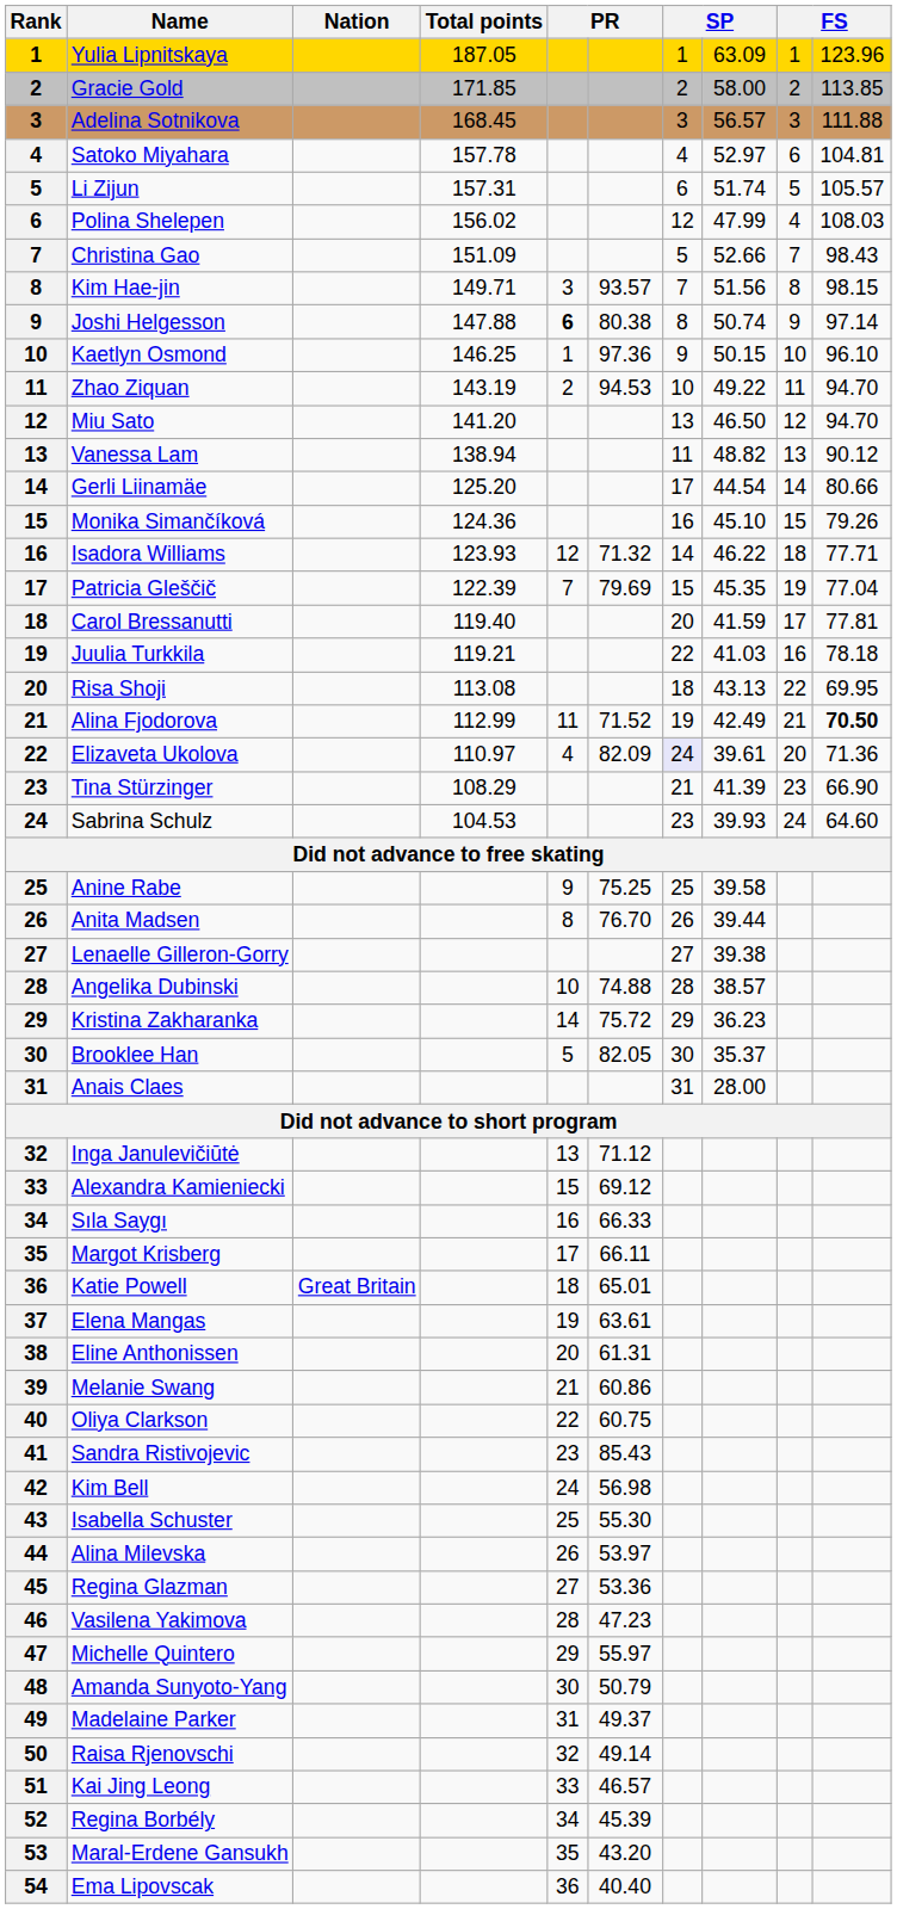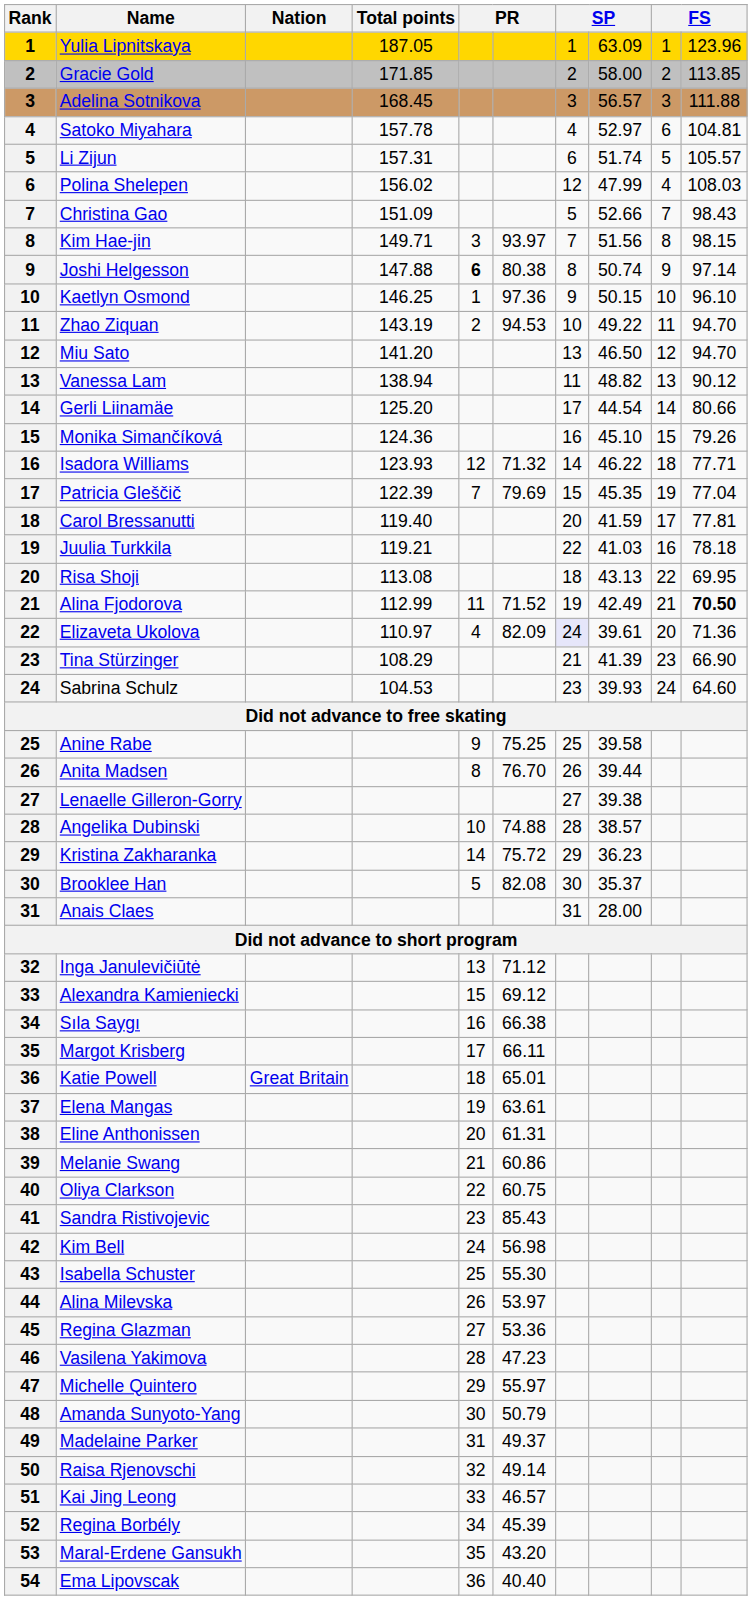 <table class="wikitable sortable">
 <tr>
 <th>Rank</th>
 <th>Name</th>
 <th>Nation</th>
 <th>Total points</th>
 <th colspan="2" width="80px">PR</th>
 <th colspan="2" width="80px"><a href='#'>SP</a></th>
 <th colspan="2" width="80px"><a href='#'>FS</a></th>
 </tr>
 <tr bgcolor="gold">
 <td align="center"><strong>1</strong></td>
 <td><a href='#'>Yulia Lipnitskaya</a></td>
 <td></td>
 <td align="center">187.05</td>
 <td align="center"></td>
 <td align="center"></td>
 <td align="center">1</td>
 <td align="center">63.09</td>
 <td align="center">1</td>
 <td align="center">123.96</td>
 </tr>
 <tr bgcolor="silver">
 <td align="center"><strong>2</strong></td>
 <td><a href='#'>Gracie Gold</a></td>
 <td></td>
 <td align="center">171.85</td>
 <td align="center"></td>
 <td align="center"></td>
 <td align="center">2</td>
 <td align="center">58.00</td>
 <td align="center">2</td>
 <td align="center">113.85</td>
 </tr>
 <tr bgcolor="cc9966">
 <td align="center"><strong>3</strong></td>
 <td><a href='#'>Adelina Sotnikova</a></td>
 <td></td>
 <td align="center">168.45</td>
 <td align="center"></td>
 <td align="center"></td>
 <td align="center">3</td>
 <td align="center">56.57</td>
 <td align="center">3</td>
 <td align="center">111.88</td>
 </tr>
 <tr>
 <th>4</th>
 <td><a href='#'>Satoko Miyahara</a></td>
 <td></td>
 <td align="center">157.78</td>
 <td align="center"></td>
 <td align="center"></td>
 <td align="center">4</td>
 <td align="center">52.97</td>
 <td align="center">6</td>
 <td align="center">104.81</td>
 </tr>
 <tr>
 <th>5</th>
 <td><a href='#'>Li Zijun</a></td>
 <td></td>
 <td align="center">157.31</td>
 <td align="center"></td>
 <td align="center"></td>
 <td align="center">6</td>
 <td align="center">51.74</td>
 <td align="center">5</td>
 <td align="center">105.57</td>
 </tr>
 <tr>
 <th>6</th>
 <td><a href='#'>Polina Shelepen</a></td>
 <td></td>
 <td align="center">156.02</td>
 <td align="center"></td>
 <td align="center"></td>
 <td align="center">12</td>
 <td align="center">47.99</td>
 <td align="center">4</td>
 <td align="center">108.03</td>
 </tr>
 <tr>
 <th>7</th>
 <td><a href='#'>Christina Gao</a></td>
 <td></td>
 <td align="center">151.09</td>
 <td align="center"></td>
 <td align="center"></td>
 <td align="center">5</td>
 <td align="center">52.66</td>
 <td align="center">7</td>
 <td align="center">98.43</td>
 </tr>
 <tr>
 <th>8</th>
 <td><a href='#'>Kim Hae-jin</a></td>
 <td></td>
 <td align="center">149.71</td>
 <td align="center">3</td>
-<td align="center">93.57</td>
+<td align="center">93.97</td>
 <td align="center">7</td>
 <td align="center">51.56</td>
 <td align="center">8</td>
 <td align="center">98.15</td>
 </tr>
 <tr>
 <th>9</th>
 <td><a href='#'>Joshi Helgesson</a></td>
 <td></td>
 <td align="center">147.88</td>
 <td align="center"><strong>6</strong></td>
 <td align="center">80.38</td>
 <td align="center">8</td>
 <td align="center">50.74</td>
 <td align="center">9</td>
 <td align="center">97.14</td>
 </tr>
 <tr>
 <th>10</th>
 <td><a href='#'>Kaetlyn Osmond</a></td>
 <td></td>
 <td align="center">146.25</td>
 <td align="center">1</td>
 <td align="center">97.36</td>
 <td align="center">9</td>
 <td align="center">50.15</td>
 <td align="center">10</td>
 <td align="center">96.10</td>
 </tr>
 <tr>
 <th>11</th>
 <td><a href='#'>Zhao Ziquan</a></td>
 <td></td>
 <td align="center">143.19</td>
 <td align="center">2</td>
 <td align="center">94.53</td>
 <td align="center">10</td>
 <td align="center">49.22</td>
 <td align="center">11</td>
 <td align="center">94.70</td>
 </tr>
 <tr>
 <th>12</th>
 <td><a href='#'>Miu Sato</a></td>
 <td></td>
 <td align="center">141.20</td>
 <td align="center"></td>
 <td align="center"></td>
 <td align="center">13</td>
 <td align="center">46.50</td>
 <td align="center">12</td>
 <td align="center">94.70</td>
 </tr>
 <tr>
 <th>13</th>
 <td><a href='#'>Vanessa Lam</a></td>
 <td></td>
 <td align="center">138.94</td>
 <td align="center"></td>
 <td align="center"></td>
 <td align="center">11</td>
 <td align="center">48.82</td>
 <td align="center">13</td>
 <td align="center">90.12</td>
 </tr>
 <tr>
 <th>14</th>
 <td><a href='#'>Gerli Liinamäe</a></td>
 <td></td>
 <td align="center">125.20</td>
 <td align="center"></td>
 <td align="center"></td>
 <td align="center">17</td>
 <td align="center">44.54</td>
 <td align="center">14</td>
 <td align="center">80.66</td>
 </tr>
 <tr>
 <th>15</th>
 <td><a href='#'>Monika Simančíková</a></td>
 <td></td>
 <td align="center">124.36</td>
 <td align="center"></td>
 <td align="center"></td>
 <td align="center">16</td>
 <td align="center">45.10</td>
 <td align="center">15</td>
 <td align="center">79.26</td>
 </tr>
 <tr>
 <th>16</th>
 <td><a href='#'>Isadora Williams</a></td>
 <td></td>
 <td align="center">123.93</td>
 <td align="center">12</td>
 <td align="center">71.32</td>
 <td align="center">14</td>
 <td align="center">46.22</td>
 <td align="center">18</td>
 <td align="center">77.71</td>
 </tr>
 <tr>
 <th>17</th>
 <td><a href='#'>Patricia Gleščič</a></td>
 <td></td>
 <td align="center">122.39</td>
 <td align="center">7</td>
 <td align="center">79.69</td>
 <td align="center">15</td>
 <td align="center">45.35</td>
 <td align="center">19</td>
 <td align="center">77.04</td>
 </tr>
 <tr>
 <th>18</th>
 <td><a href='#'>Carol Bressanutti</a></td>
 <td></td>
 <td align="center">119.40</td>
 <td align="center"></td>
 <td align="center"></td>
 <td align="center">20</td>
 <td align="center">41.59</td>
 <td align="center">17</td>
 <td align="center">77.81</td>
 </tr>
 <tr>
 <th>19</th>
 <td><a href='#'>Juulia Turkkila</a></td>
 <td></td>
 <td align="center">119.21</td>
 <td align="center"></td>
 <td align="center"></td>
 <td align="center">22</td>
 <td align="center">41.03</td>
 <td align="center">16</td>
 <td align="center">78.18</td>
 </tr>
 <tr>
 <th>20</th>
 <td><a href='#'>Risa Shoji</a></td>
 <td></td>
 <td align="center">113.08</td>
 <td align="center"></td>
 <td align="center"></td>
 <td align="center">18</td>
 <td align="center">43.13</td>
 <td align="center">22</td>
 <td align="center">69.95</td>
 </tr>
 <tr>
 <th>21</th>
 <td><a href='#'>Alina Fjodorova</a></td>
 <td></td>
 <td align="center">112.99</td>
 <td align="center">11</td>
 <td align="center">71.52</td>
 <td align="center">19</td>
 <td align="center">42.49</td>
 <td align="center">21</td>
 <td align="center"><strong>70.50</strong></td>
 </tr>
 <tr>
 <th>22</th>
 <td><a href='#'>Elizaveta Ukolova</a></td>
 <td></td>
 <td align="center">110.97</td>
 <td align="center">4</td>
 <td align="center">82.09</td>
 <td align="center" style="background: lavender;">24</td>
 <td align="center">39.61</td>
 <td align="center">20</td>
 <td align="center">71.36</td>
 </tr>
 <tr>
 <th>23</th>
 <td><a href='#'>Tina Stürzinger</a></td>
 <td></td>
 <td align="center">108.29</td>
 <td align="center"></td>
 <td align="center"></td>
 <td align="center">21</td>
 <td align="center">41.39</td>
 <td align="center">23</td>
 <td align="center">66.90</td>
 </tr>
 <tr>
 <th>24</th>
 <td>Sabrina Schulz</td>
 <td></td>
 <td align="center">104.53</td>
 <td align="center"></td>
 <td align="center"></td>
 <td align="center">23</td>
 <td align="center">39.93</td>
 <td align="center">24</td>
 <td align="center">64.60</td>
 </tr>
 <tr>
 <th colspan=10>Did not advance to free skating</th>
 </tr>
 <tr>
 <th>25</th>
 <td><a href='#'>Anine Rabe</a></td>
 <td></td>
 <td align="center"></td>
 <td align="center">9</td>
 <td align="center">75.25</td>
 <td align="center">25</td>
 <td align="center">39.58</td>
 <td align="center"></td>
 <td align="center"></td>
 </tr>
 <tr>
 <th>26</th>
 <td><a href='#'>Anita Madsen</a></td>
 <td></td>
 <td align="center"></td>
 <td align="center">8</td>
 <td align="center">76.70</td>
 <td align="center">26</td>
 <td align="center">39.44</td>
 <td align="center"></td>
 <td align="center"></td>
 </tr>
 <tr>
 <th>27</th>
 <td><a href='#'>Lenaelle Gilleron-Gorry</a></td>
 <td></td>
 <td align="center"></td>
 <td align="center"></td>
 <td align="center"></td>
 <td align="center">27</td>
 <td align="center">39.38</td>
 <td align="center"></td>
 <td align="center"></td>
 </tr>
 <tr>
 <th>28</th>
 <td><a href='#'>Angelika Dubinski</a></td>
 <td></td>
 <td align="center"></td>
 <td align="center">10</td>
 <td align="center">74.88</td>
 <td align="center">28</td>
 <td align="center">38.57</td>
 <td align="center"></td>
 <td align="center"></td>
 </tr>
 <tr>
 <th>29</th>
 <td><a href='#'>Kristina Zakharanka</a></td>
 <td></td>
 <td align="center"></td>
 <td align="center">14</td>
 <td align="center">75.72</td>
 <td align="center">29</td>
 <td align="center">36.23</td>
 <td align="center"></td>
 <td align="center"></td>
 </tr>
 <tr>
 <th>30</th>
 <td><a href='#'>Brooklee Han</a></td>
 <td></td>
 <td align="center"></td>
 <td align="center">5</td>
-<td align="center">82.05</td>
+<td align="center">82.08</td>
 <td align="center">30</td>
 <td align="center">35.37</td>
 <td align="center"></td>
 <td align="center"></td>
 </tr>
 <tr>
 <th>31</th>
 <td><a href='#'>Anais Claes</a></td>
 <td></td>
 <td align="center"></td>
 <td align="center"></td>
 <td align="center"></td>
 <td align="center">31</td>
 <td align="center">28.00</td>
 <td align="center"></td>
 <td align="center"></td>
 </tr>
 <tr>
 <th colspan=10>Did not advance to short program</th>
 </tr>
 <tr>
 <th>32</th>
 <td><a href='#'>Inga Janulevičiūtė</a></td>
 <td></td>
 <td align="center"></td>
 <td align="center">13</td>
 <td align="center">71.12</td>
 <td align="center"></td>
 <td align="center"></td>
 <td align="center"></td>
 <td align="center"></td>
 </tr>
 <tr>
 <th>33</th>
 <td><a href='#'>Alexandra Kamieniecki</a></td>
 <td></td>
 <td align="center"></td>
 <td align="center">15</td>
 <td align="center">69.12</td>
 <td align="center"></td>
 <td align="center"></td>
 <td align="center"></td>
 <td align="center"></td>
 </tr>
 <tr>
 <th>34</th>
 <td><a href='#'>Sıla Saygı</a></td>
 <td></td>
 <td align="center"></td>
 <td align="center">16</td>
-<td align="center">66.33</td>
+<td align="center">66.38</td>
 <td align="center"></td>
 <td align="center"></td>
 <td align="center"></td>
 <td align="center"></td>
 </tr>
 <tr>
 <th>35</th>
 <td><a href='#'>Margot Krisberg</a></td>
 <td></td>
 <td align="center"></td>
 <td align="center">17</td>
 <td align="center">66.11</td>
 <td align="center"></td>
 <td align="center"></td>
 <td align="center"></td>
 <td align="center"></td>
 </tr>
 <tr>
 <th>36</th>
 <td><a href='#'>Katie Powell</a></td>
 <td> <a href='#'>Great Britain</a></td>
 <td align="center"></td>
 <td align="center">18</td>
 <td align="center">65.01</td>
 <td align="center"></td>
 <td align="center"></td>
 <td align="center"></td>
 <td align="center"></td>
 </tr>
 <tr>
 <th>37</th>
 <td><a href='#'>Elena Mangas</a></td>
 <td></td>
 <td align="center"></td>
 <td align="center">19</td>
 <td align="center">63.61</td>
 <td align="center"></td>
 <td align="center"></td>
 <td align="center"></td>
 <td align="center"></td>
 </tr>
 <tr>
 <th>38</th>
 <td><a href='#'>Eline Anthonissen</a></td>
 <td></td>
 <td align="center"></td>
 <td align="center">20</td>
 <td align="center">61.31</td>
 <td align="center"></td>
 <td align="center"></td>
 <td align="center"></td>
 <td align="center"></td>
 </tr>
 <tr>
 <th>39</th>
 <td><a href='#'>Melanie Swang</a></td>
 <td></td>
 <td align="center"></td>
 <td align="center">21</td>
 <td align="center">60.86</td>
 <td align="center"></td>
 <td align="center"></td>
 <td align="center"></td>
 <td align="center"></td>
 </tr>
 <tr>
 <th>40</th>
 <td><a href='#'>Oliya Clarkson</a></td>
 <td></td>
 <td align="center"></td>
 <td align="center">22</td>
 <td align="center">60.75</td>
 <td align="center"></td>
 <td align="center"></td>
 <td align="center"></td>
 <td align="center"></td>
 </tr>
 <tr>
 <th>41</th>
 <td><a href='#'>Sandra Ristivojevic</a></td>
 <td></td>
 <td align="center"></td>
 <td align="center">23</td>
 <td align="center">85.43</td>
 <td align="center"></td>
 <td align="center"></td>
 <td align="center"></td>
 <td align="center"></td>
 </tr>
 <tr>
 <th>42</th>
 <td><a href='#'>Kim Bell</a></td>
 <td></td>
 <td align="center"></td>
 <td align="center">24</td>
 <td align="center">56.98</td>
 <td align="center"></td>
 <td align="center"></td>
 <td align="center"></td>
 <td align="center"></td>
 </tr>
 <tr>
 <th>43</th>
 <td><a href='#'>Isabella Schuster</a></td>
 <td></td>
 <td align="center"></td>
 <td align="center">25</td>
 <td align="center">55.30</td>
 <td align="center"></td>
 <td align="center"></td>
 <td align="center"></td>
 <td align="center"></td>
 </tr>
 <tr>
 <th>44</th>
 <td><a href='#'>Alina Milevska</a></td>
 <td></td>
 <td align="center"></td>
 <td align="center">26</td>
 <td align="center">53.97</td>
 <td align="center"></td>
 <td align="center"></td>
 <td align="center"></td>
 <td align="center"></td>
 </tr>
 <tr>
 <th>45</th>
 <td><a href='#'>Regina Glazman</a></td>
 <td></td>
 <td align="center"></td>
 <td align="center">27</td>
 <td align="center">53.36</td>
 <td align="center"></td>
 <td align="center"></td>
 <td align="center"></td>
 <td align="center"></td>
 </tr>
 <tr>
 <th>46</th>
 <td><a href='#'>Vasilena Yakimova</a></td>
 <td></td>
 <td align="center"></td>
 <td align="center">28</td>
 <td align="center">47.23</td>
 <td align="center"></td>
 <td align="center"></td>
 <td align="center"></td>
 <td align="center"></td>
 </tr>
 <tr>
 <th>47</th>
 <td><a href='#'>Michelle Quintero</a></td>
 <td></td>
 <td align="center"></td>
 <td align="center">29</td>
 <td align="center">55.97</td>
 <td align="center"></td>
 <td align="center"></td>
 <td align="center"></td>
 <td align="center"></td>
 </tr>
 <tr>
 <th>48</th>
 <td><a href='#'>Amanda Sunyoto-Yang</a></td>
 <td></td>
 <td align="center"></td>
 <td align="center">30</td>
 <td align="center">50.79</td>
 <td align="center"></td>
 <td align="center"></td>
 <td align="center"></td>
 <td align="center"></td>
 </tr>
 <tr>
 <th>49</th>
 <td><a href='#'>Madelaine Parker</a></td>
 <td></td>
 <td align="center"></td>
 <td align="center">31</td>
 <td align="center">49.37</td>
 <td align="center"></td>
 <td align="center"></td>
 <td align="center"></td>
 <td align="center"></td>
 </tr>
 <tr>
 <th>50</th>
 <td><a href='#'>Raisa Rjenovschi</a></td>
 <td></td>
 <td align="center"></td>
 <td align="center">32</td>
 <td align="center">49.14</td>
 <td align="center"></td>
 <td align="center"></td>
 <td align="center"></td>
 <td align="center"></td>
 </tr>
 <tr>
 <th>51</th>
 <td><a href='#'>Kai Jing Leong</a></td>
 <td></td>
 <td align="center"></td>
 <td align="center">33</td>
 <td align="center">46.57</td>
 <td align="center"></td>
 <td align="center"></td>
 <td align="center"></td>
 <td align="center"></td>
 </tr>
 <tr>
 <th>52</th>
 <td><a href='#'>Regina Borbély</a></td>
 <td></td>
 <td align="center"></td>
 <td align="center">34</td>
 <td align="center">45.39</td>
 <td align="center"></td>
 <td align="center"></td>
 <td align="center"></td>
 <td align="center"></td>
 </tr>
 <tr>
 <th>53</th>
 <td><a href='#'>Maral-Erdene Gansukh</a></td>
 <td></td>
 <td align="center"></td>
 <td align="center">35</td>
 <td align="center">43.20</td>
 <td align="center"></td>
 <td align="center"></td>
 <td align="center"></td>
 <td align="center"></td>
 </tr>
 <tr>
 <th>54</th>
 <td><a href='#'>Ema Lipovscak</a></td>
 <td></td>
 <td align="center"></td>
 <td align="center">36</td>
 <td align="center">40.40</td>
 <td align="center"></td>
 <td align="center"></td>
 <td align="center"></td>
 <td align="center"></td>
 </tr>
 </table>
